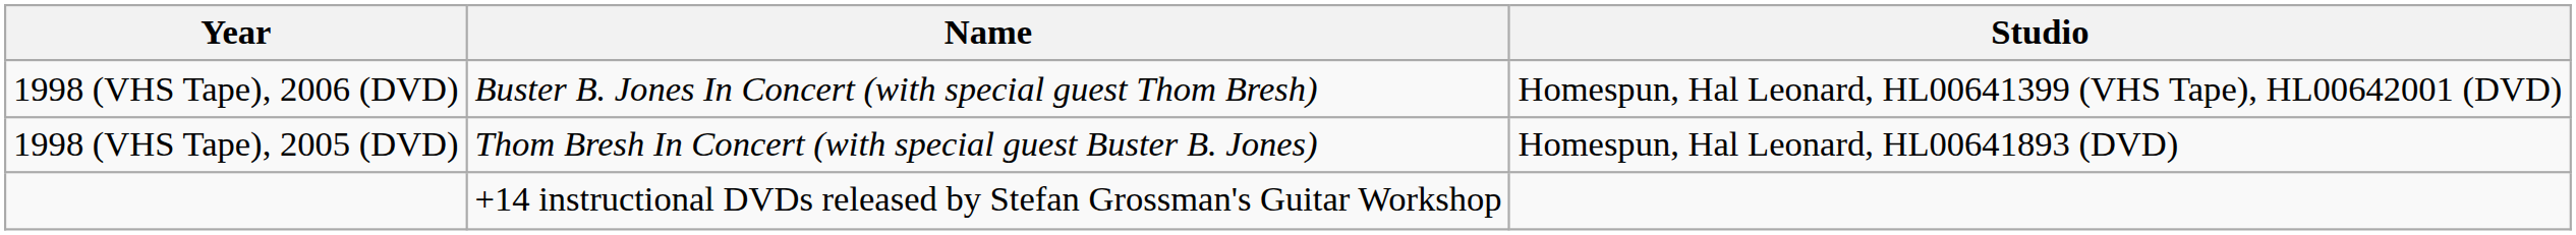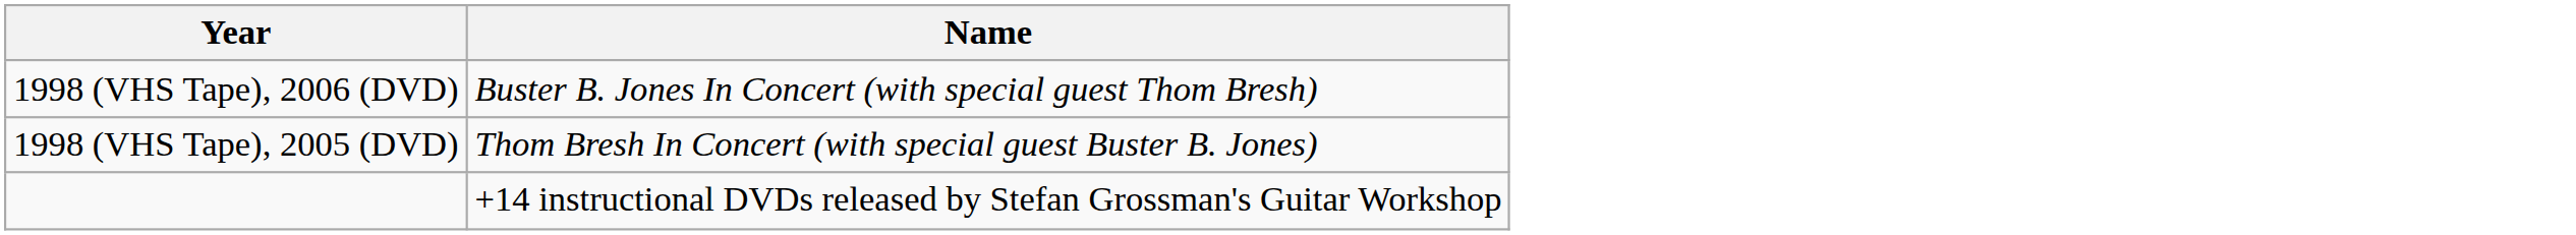 <table class="wikitable">
 <tr>
 <th>Year</th>
 <th>Name</th>
-<th>Studio</th>
 </tr>
 <tr>
 <td>1998 (VHS Tape), 2006 (DVD)</td>
 <td><em>Buster B. Jones In Concert (with special guest Thom Bresh)</em></td>
-<td>Homespun, Hal Leonard, HL00641399 (VHS Tape), HL00642001 (DVD)</td>
 </tr>
 <tr>
 <td>1998 (VHS Tape), 2005 (DVD)</td>
 <td><em>Thom Bresh In Concert (with special guest Buster B. Jones)</em></td>
-<td>Homespun, Hal Leonard, HL00641893 (DVD)</td>
 </tr>
 <tr>
 <td></td>
 <td>+14 instructional DVDs released by Stefan Grossman's Guitar Workshop</td>
-<td></td>
 </tr>
 </table>
